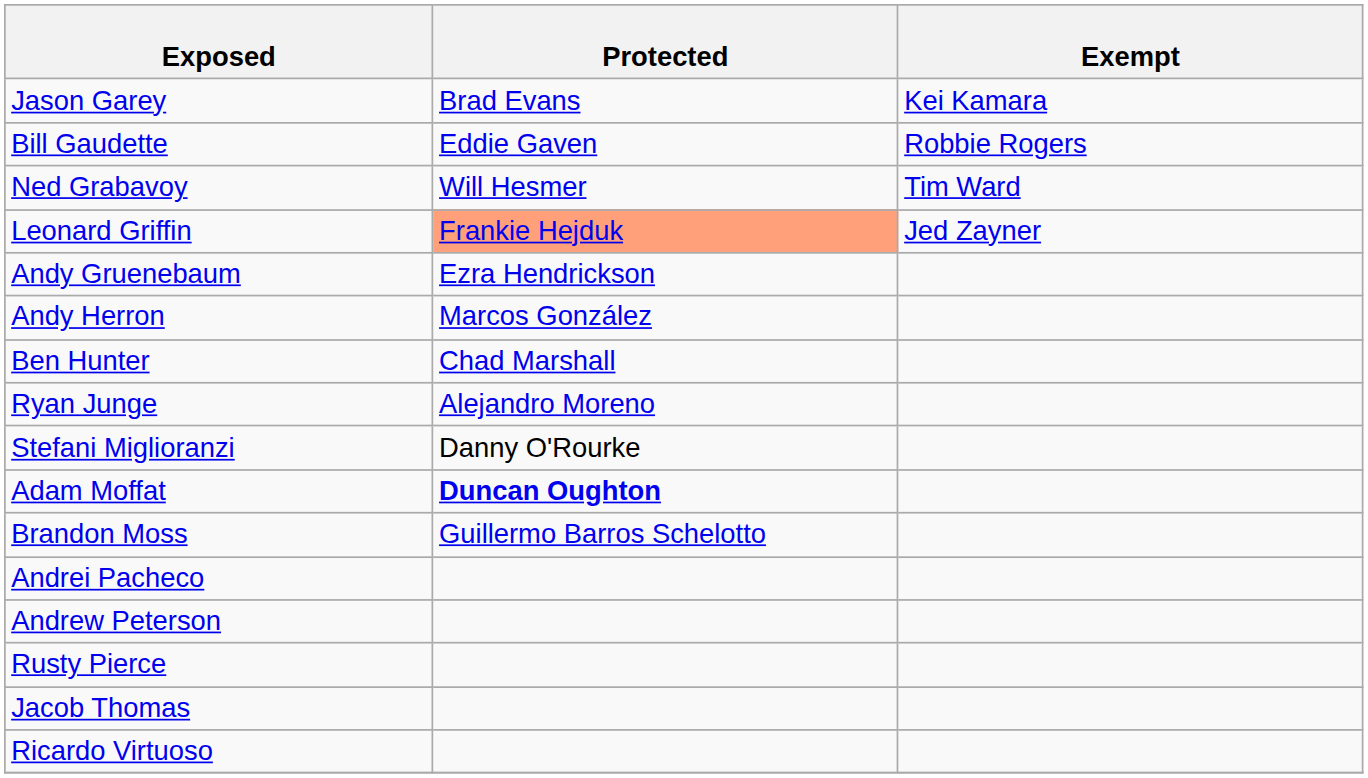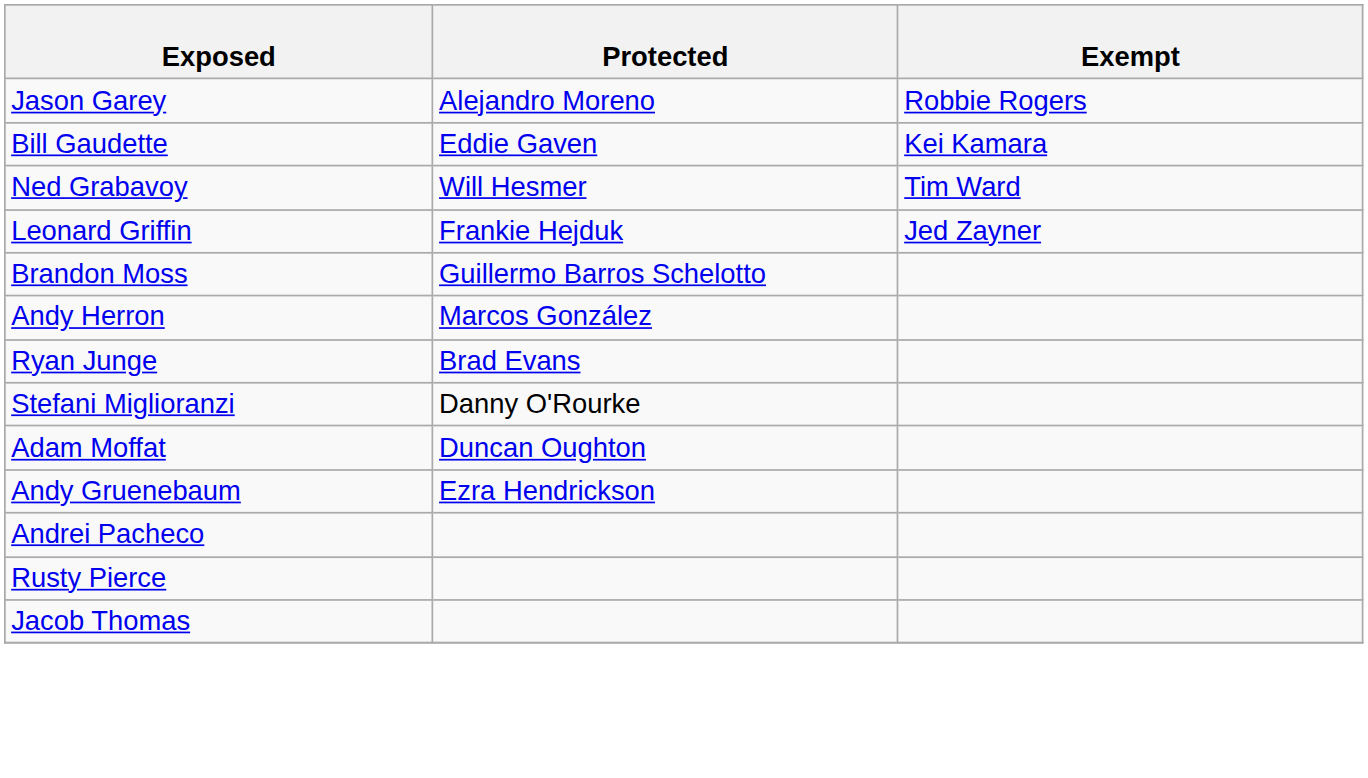 <table class="wikitable">
 <tr>
 <th style="width:23%"><br>Exposed</th>
 <th style="width:25%"><br>Protected</th>
 <th style="width:25%"><br>Exempt</th>
 </tr>
 <tr>
 <td><a href='#'>Jason Garey</a></td>
-<td><a href='#'>Brad Evans</a></td>
-<td><a href='#'>Kei Kamara</a></td>
+<td><a href='#'>Alejandro Moreno</a></td>
+<td><a href='#'>Robbie Rogers</a></td>
 </tr>
 <tr>
 <td><a href='#'>Bill Gaudette</a></td>
 <td><a href='#'>Eddie Gaven</a></td>
-<td><a href='#'>Robbie Rogers</a></td>
+<td><a href='#'>Kei Kamara</a></td>
 </tr>
 <tr>
 <td><a href='#'>Ned Grabavoy</a></td>
 <td><a href='#'>Will Hesmer</a></td>
 <td><a href='#'>Tim Ward</a></td>
 </tr>
 <tr>
 <td><a href='#'>Leonard Griffin</a></td>
-<td style="background: lightsalmon;"><a href='#'>Frankie Hejduk</a></td>
+<td><a href='#'>Frankie Hejduk</a></td>
 <td><a href='#'>Jed Zayner</a></td>
 </tr>
 <tr>
-<td><a href='#'>Andy Gruenebaum</a></td>
-<td><a href='#'>Ezra Hendrickson</a></td>
+<td><a href='#'>Brandon Moss</a></td>
+<td><a href='#'>Guillermo Barros Schelotto</a></td>
 <td></td>
 </tr>
 <tr>
 <td><a href='#'>Andy Herron</a></td>
 <td><a href='#'>Marcos González</a></td>
 <td></td>
 </tr>
 <tr>
-<td><a href='#'>Ben Hunter</a></td>
-<td><a href='#'>Chad Marshall</a></td>
-<td></td>
-</tr>
-<tr>
 <td><a href='#'>Ryan Junge</a></td>
-<td><a href='#'>Alejandro Moreno</a></td>
+<td><a href='#'>Brad Evans</a></td>
 <td></td>
 </tr>
 <tr>
 <td><a href='#'>Stefani Miglioranzi</a></td>
 <td>Danny O'Rourke</td>
 <td></td>
 </tr>
 <tr>
 <td><a href='#'>Adam Moffat</a></td>
-<td><strong><a href='#'>Duncan Oughton</a></strong></td>
+<td><a href='#'>Duncan Oughton</a></td>
 <td></td>
 </tr>
 <tr>
-<td><a href='#'>Brandon Moss</a></td>
-<td><a href='#'>Guillermo Barros Schelotto</a></td>
+<td><a href='#'>Andy Gruenebaum</a></td>
+<td><a href='#'>Ezra Hendrickson</a></td>
 <td></td>
 </tr>
 <tr>
 <td><a href='#'>Andrei Pacheco</a></td>
-<td></td>
-<td></td>
-</tr>
-<tr>
-<td><a href='#'>Andrew Peterson</a></td>
 <td></td>
 <td></td>
 </tr>
 <tr>
 <td><a href='#'>Rusty Pierce</a></td>
 <td></td>
 <td></td>
 </tr>
 <tr>
 <td><a href='#'>Jacob Thomas</a></td>
 <td></td>
 <td></td>
 </tr>
 <tr>
-<td><a href='#'>Ricardo Virtuoso</a></td>
-<td></td>
-<td></td>
-</tr>
-<tr>
 </tr>
 </table>
